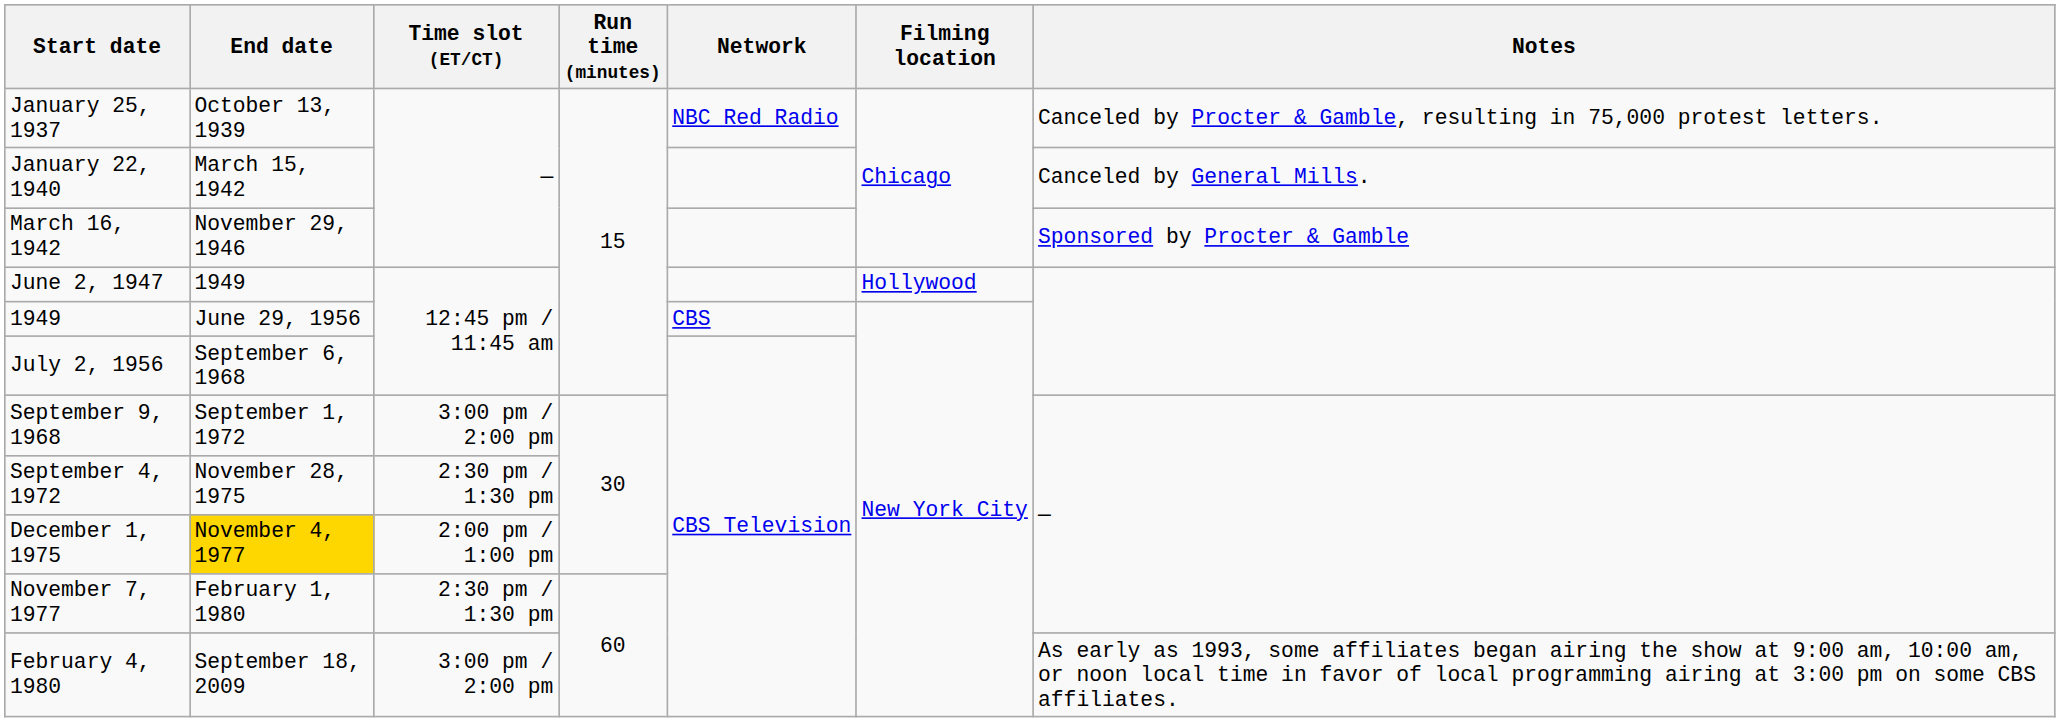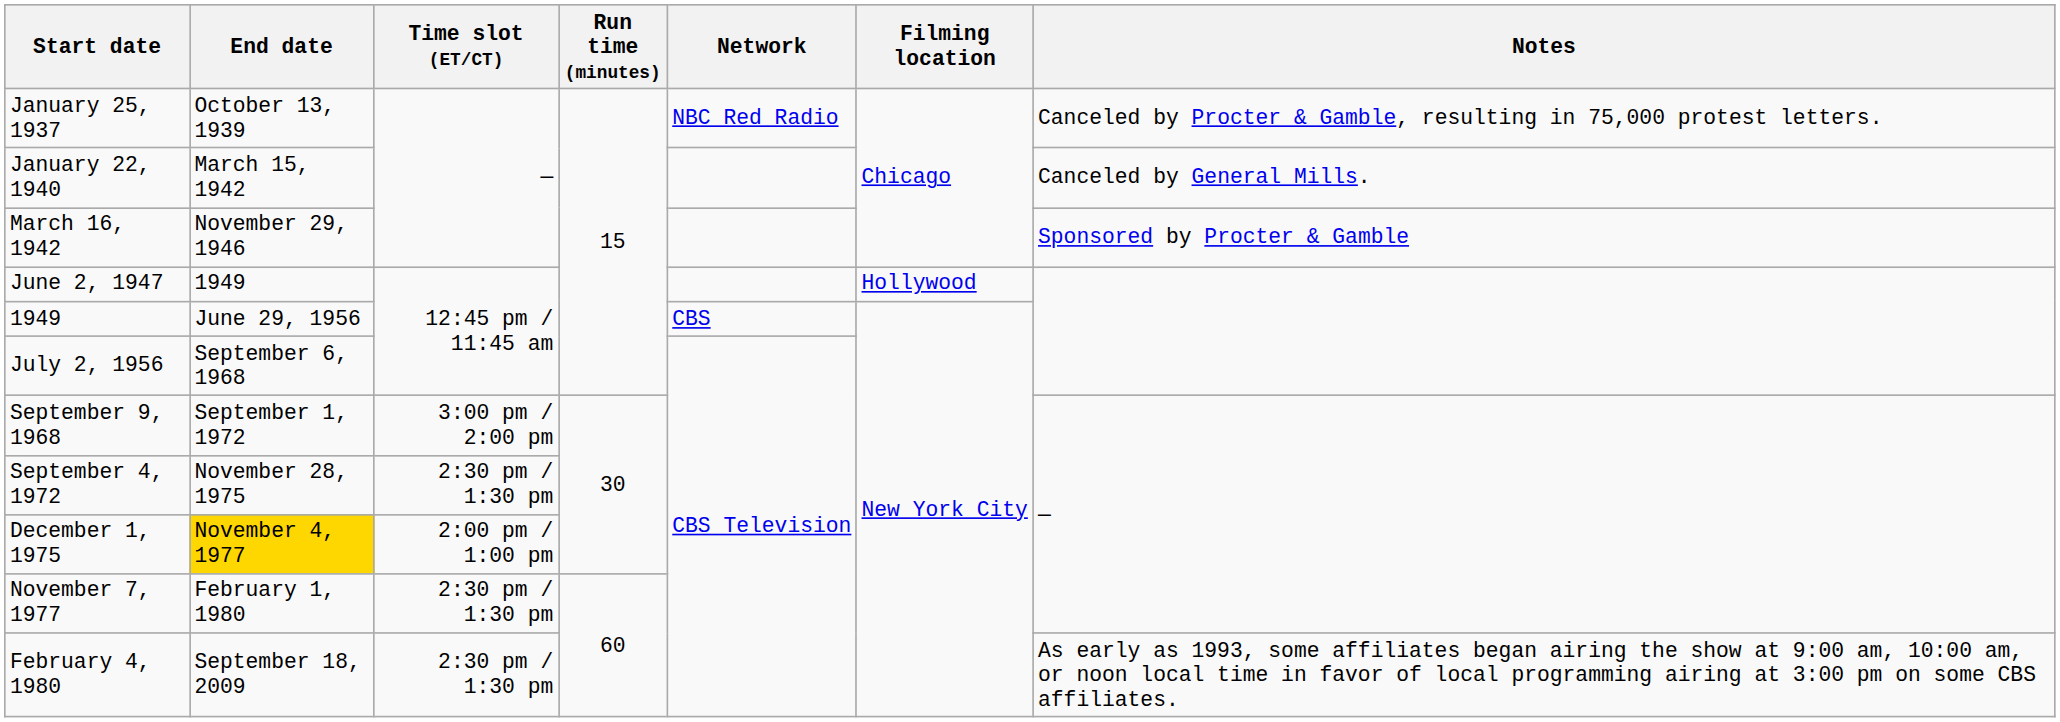 <table class="wikitable">
 <tr>
 <th width=9%>Start date</th>
 <th width=9%>End date</th>
 <th width=9%>Time slot<small><br>(ET/CT)</small></th>
 <th>Run time<small><br>(minutes)</small></th>
 <th>Network</th>
 <th>Filming<br>location</th>
 <th>Notes</th>
 </tr>
 <tr>
 <td>January 25, 1937</td>
 <td>October 13, 1939</td>
 <td rowspan="3" style="text-align:right;">—</td>
 <td rowspan="6" style="text-align:center;">15</td>
 <td><a href='#'>NBC Red Radio</a></td>
 <td rowspan="3"><a href='#'>Chicago</a></td>
 <td>Canceled by <a href='#'>Procter & Gamble</a>, resulting in 75,000 protest letters.</td>
 </tr>
 <tr>
 <td>January 22, 1940</td>
 <td>March 15, 1942</td>
 <td></td>
 <td>Canceled by <a href='#'>General Mills</a>.</td>
 </tr>
 <tr>
 <td>March 16, 1942</td>
 <td>November 29, 1946</td>
 <td style="text-align:left;"></td>
 <td><a href='#'>Sponsored</a> by <a href='#'>Procter & Gamble</a></td>
 </tr>
 <tr>
 <td>June 2, 1947</td>
 <td>1949</td>
 <td rowspan="3" style="text-align:right;">12:45 pm / 11:45 am</td>
 <td style="text-align:left;"></td>
 <td><a href='#'>Hollywood</a></td>
 <td rowspan="3"></td>
 </tr>
 <tr>
 <td>1949</td>
 <td>June 29, 1956</td>
 <td><a href='#'>CBS</a></td>
 <td rowspan="7" style="white-space:nowrap;"><a href='#'>New York City</a></td>
 </tr>
 <tr>
 <td>July 2, 1956</td>
 <td>September 6, 1968</td>
 <td rowspan="6" style="white-space:nowrap;"><a href='#'>CBS Television</a></td>
 </tr>
 <tr>
 <td>September 9, 1968</td>
 <td>September 1, 1972</td>
 <td align="right">3:00 pm / 2:00 pm</td>
 <td rowspan="3" style="text-align:center;">30</td>
 <td rowspan="4">—</td>
 </tr>
 <tr>
 <td>September 4, 1972</td>
 <td>November 28, 1975</td>
 <td align="right">2:30 pm / 1:30 pm</td>
 </tr>
 <tr>
 <td>December 1, 1975</td>
 <td style="background: gold;">November 4, 1977</td>
 <td align="right">2:00 pm / 1:00 pm</td>
 </tr>
 <tr>
 <td>November 7, 1977</td>
 <td>February 1, 1980</td>
 <td align="right">2:30 pm / 1:30 pm</td>
 <td rowspan="2" style="text-align:center;">60</td>
 </tr>
 <tr>
 <td>February 4, 1980</td>
 <td>September 18, 2009</td>
-<td align="right">3:00 pm / 2:00 pm</td>
+<td align="right">2:30 pm / 1:30 pm</td>
 <td>As early as 1993, some affiliates began airing the show at 9:00 am, 10:00 am, or noon local time in favor of local programming airing at 3:00 pm on some CBS affiliates.</td>
 </tr>
 </table>
